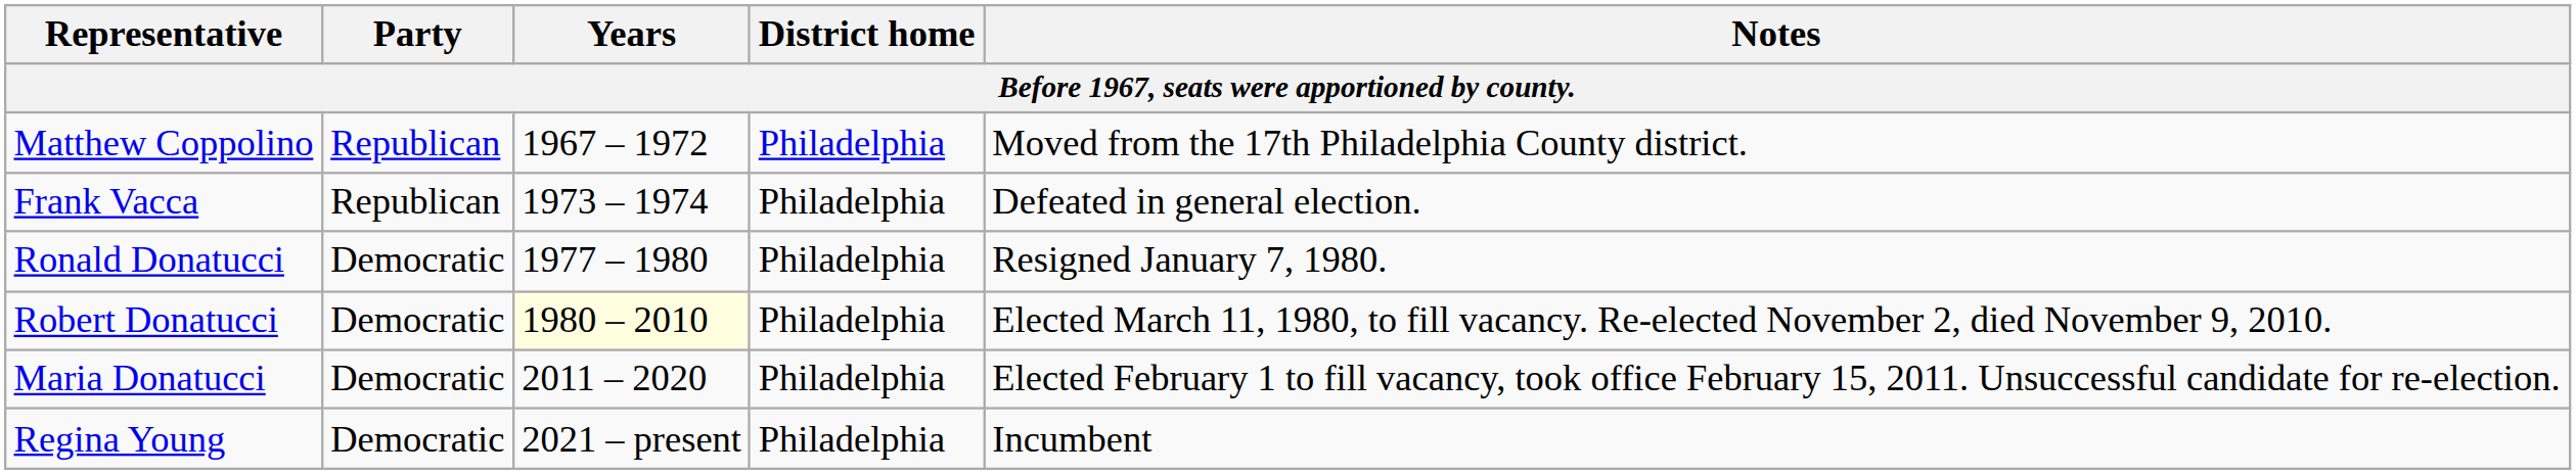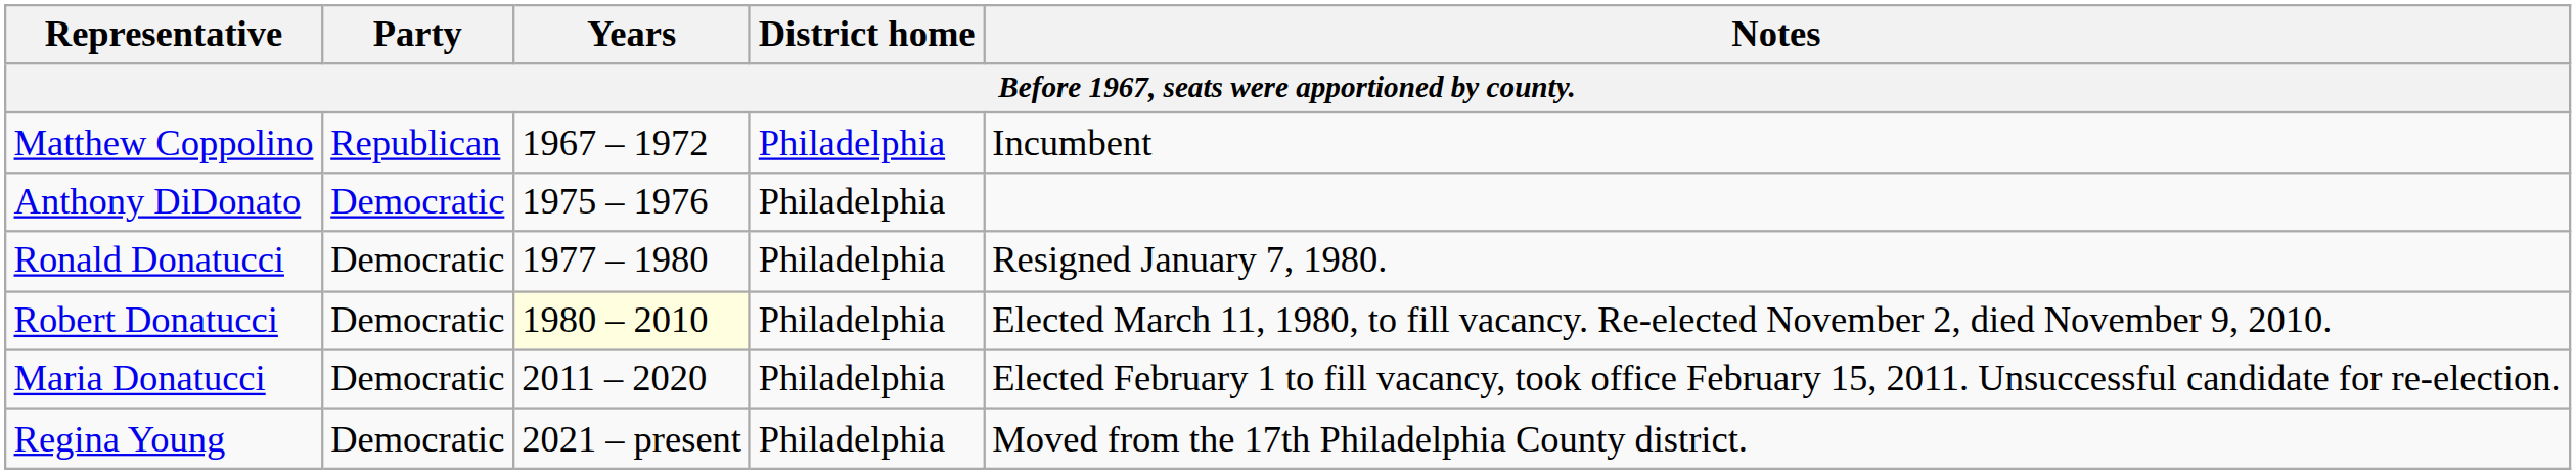 <table class=wikitable>
 <tr valign=bottom>
 <th>Representative</th>
 <th>Party</th>
 <th>Years</th>
 <th>District home</th>
 <th>Notes</th>
 </tr>
 <tr>
 <th colspan=5 style="font-size: 80%;"><em>Before 1967, seats were apportioned by county.</em></th>
 </tr>
 <tr>
 <td><a href='#'>Matthew Coppolino</a></td>
 <td><a href='#'>Republican</a></td>
 <td>1967 – 1972</td>
 <td><a href='#'>Philadelphia</a></td>
-<td>Moved from the 17th Philadelphia County district.</td>
+<td>Incumbent</td>
 </tr>
 <tr>
-<td><a href='#'>Frank Vacca</a></td>
-<td>Republican</td>
-<td>1973 – 1974</td>
+<td><a href='#'>Anthony DiDonato</a></td>
+<td><a href='#'>Democratic</a></td>
+<td>1975 – 1976</td>
 <td>Philadelphia</td>
-<td>Defeated in general election.</td>
+<td></td>
 </tr>
 <tr>
 <td><a href='#'>Ronald Donatucci</a></td>
 <td>Democratic</td>
 <td>1977 – 1980</td>
 <td>Philadelphia</td>
 <td>Resigned January 7, 1980.</td>
 </tr>
 <tr>
 <td><a href='#'>Robert Donatucci</a></td>
 <td>Democratic</td>
 <td style="background: lightyellow;">1980 – 2010</td>
 <td>Philadelphia</td>
 <td>Elected March 11, 1980, to fill vacancy. Re-elected November 2, died November 9, 2010.</td>
 </tr>
 <tr>
 <td><a href='#'>Maria Donatucci</a></td>
 <td>Democratic</td>
 <td>2011 – 2020</td>
 <td>Philadelphia</td>
 <td>Elected February 1 to fill vacancy, took office February 15, 2011. Unsuccessful candidate for re-election.</td>
 </tr>
 <tr>
 <td><a href='#'>Regina Young</a></td>
 <td>Democratic</td>
 <td>2021 – present</td>
 <td>Philadelphia</td>
-<td>Incumbent</td>
+<td>Moved from the 17th Philadelphia County district.</td>
 </tr>
 </table>
